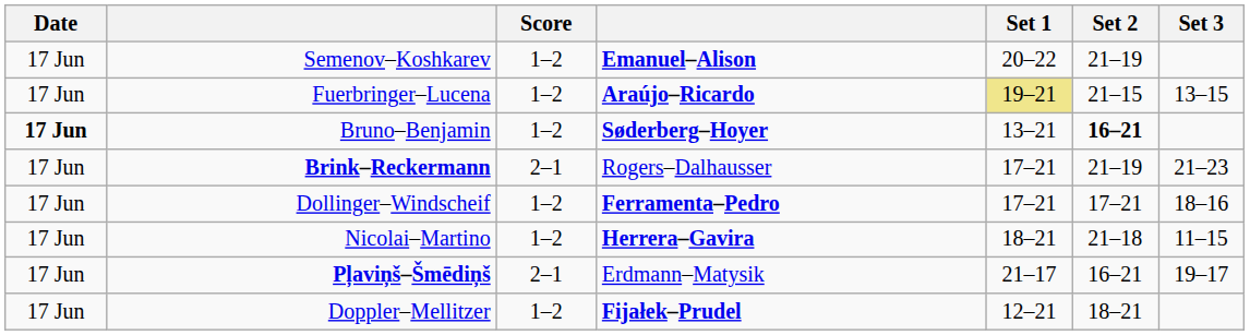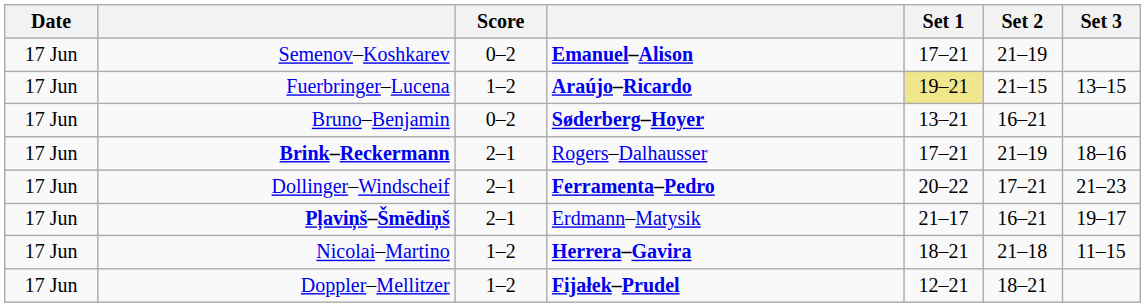 <table class="wikitable" style="text-align: center; font-size:90% ">
 <tr>
 <th width="60">Date</th>
 <th align="right" width="250"></th>
 <th width="60">Score</th>
 <th align="left" width="250"></th>
 <th width="50">Set 1</th>
 <th width="50">Set 2</th>
 <th width="50">Set 3</th>
 </tr>
 <tr>
 <td>17 Jun</td>
 <td align=right><a href='#'>Semenov</a>–<a href='#'>Koshkarev</a> </td>
-<td align=center>1–2</td>
+<td align=center>0–2</td>
 <td align=left> <strong><a href='#'>Emanuel</a>–<a href='#'>Alison</a></strong></td>
-<td>20–22</td>
+<td>17–21</td>
 <td>21–19</td>
 <td></td>
 </tr>
 <tr>
 <td>17 Jun</td>
 <td align=right><a href='#'>Fuerbringer</a>–<a href='#'>Lucena</a> </td>
 <td align=center>1–2</td>
 <td align=left> <strong><a href='#'>Araújo</a>–<a href='#'>Ricardo</a></strong></td>
 <td style="background: khaki;">19–21</td>
 <td>21–15</td>
 <td>13–15</td>
 </tr>
 <tr>
-<td><strong>17 Jun</strong></td>
+<td>17 Jun</td>
 <td align=right><a href='#'>Bruno</a>–<a href='#'>Benjamin</a> </td>
-<td align=center>1–2</td>
+<td align=center>0–2</td>
 <td align=left><strong> <a href='#'>Søderberg</a>–<a href='#'>Hoyer</a></strong></td>
 <td>13–21</td>
-<td><strong>16–21</strong></td>
+<td>16–21</td>
 <td></td>
 </tr>
 <tr>
 <td>17 Jun</td>
 <td align=right><strong><a href='#'>Brink</a>–<a href='#'>Reckermann</a> </strong></td>
 <td align=center>2–1</td>
 <td align=left> <a href='#'>Rogers</a>–<a href='#'>Dalhausser</a></td>
 <td>17–21</td>
 <td>21–19</td>
+<td>18–16</td>
+</tr>
+<tr>
+<td>17 Jun</td>
+<td align=right><a href='#'>Dollinger</a>–<a href='#'>Windscheif</a> </td>
+<td align=center>2–1</td>
+<td align=left> <strong><a href='#'>Ferramenta</a>–<a href='#'>Pedro</a></strong></td>
+<td>20–22</td>
+<td>17–21</td>
 <td>21–23</td>
 </tr>
 <tr>
 <td>17 Jun</td>
-<td align=right><a href='#'>Dollinger</a>–<a href='#'>Windscheif</a> </td>
-<td align=center>1–2</td>
-<td align=left> <strong><a href='#'>Ferramenta</a>–<a href='#'>Pedro</a></strong></td>
-<td>17–21</td>
-<td>17–21</td>
-<td>18–16</td>
+<td align=right><strong><a href='#'>Pļaviņš</a>–<a href='#'>Šmēdiņš</a> </strong></td>
+<td align=center>2–1</td>
+<td align=left> <a href='#'>Erdmann</a>–<a href='#'>Matysik</a></td>
+<td>21–17</td>
+<td>16–21</td>
+<td>19–17</td>
 </tr>
 <tr>
 <td>17 Jun</td>
 <td align=right><a href='#'>Nicolai</a>–<a href='#'>Martino</a> </td>
 <td align=center>1–2</td>
 <td align=left> <strong><a href='#'>Herrera</a>–<a href='#'>Gavira</a></strong></td>
 <td>18–21</td>
 <td>21–18</td>
 <td>11–15</td>
 </tr>
 <tr>
 <td>17 Jun</td>
-<td align=right><strong><a href='#'>Pļaviņš</a>–<a href='#'>Šmēdiņš</a> </strong></td>
-<td align=center>2–1</td>
-<td align=left> <a href='#'>Erdmann</a>–<a href='#'>Matysik</a></td>
-<td>21–17</td>
-<td>16–21</td>
-<td>19–17</td>
-</tr>
-<tr>
-<td>17 Jun</td>
 <td align=right><a href='#'>Doppler</a>–<a href='#'>Mellitzer</a> </td>
 <td align=center>1–2</td>
 <td align=left><strong> <a href='#'>Fijałek</a>–<a href='#'>Prudel</a></strong></td>
 <td>12–21</td>
 <td>18–21</td>
 <td></td>
 </tr>
 </table>
